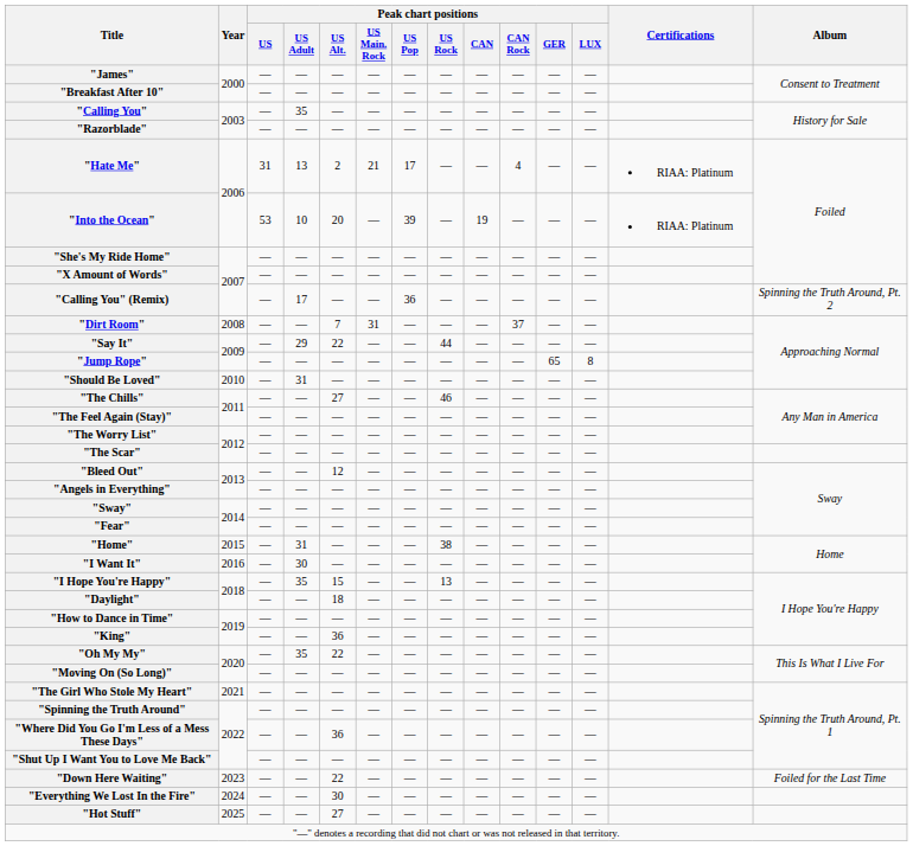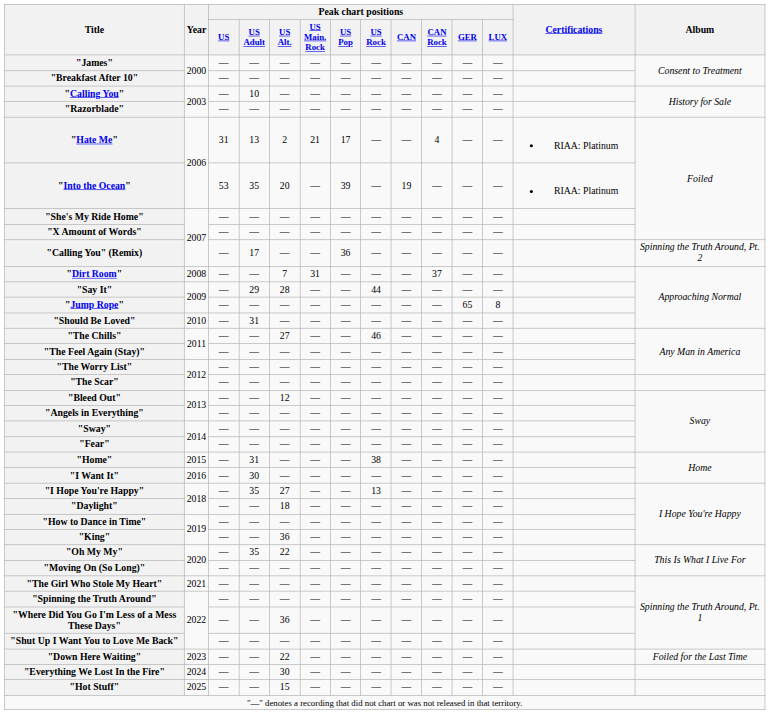 <table class="wikitable plainrowheaders" style="text-align:center;">
 <tr>
 <th scope="col" rowspan="2" style="width:18em;">Title</th>
 <th scope="col" rowspan="2">Year</th>
 <th scope="col" colspan="10">Peak chart positions</th>
 <th scope="col" rowspan="2" style="width:12em;"><a href='#'>Certifications</a></th>
 <th scope="col" rowspan="2">Album</th>
 </tr>
 <tr>
 <th scope="col" style="width:3em;font-size:90%;"><a href='#'>US</a><br></th>
 <th scope="col" style="width:3em;font-size:90%;"><a href='#'>US<br>Adult</a><br></th>
 <th scope="col" style="width:3em;font-size:90%;"><a href='#'>US<br>Alt.</a><br></th>
 <th scope="col" style="width:3em;font-size:90%;"><a href='#'>US<br>Main.<br>Rock</a><br></th>
 <th scope="col" style="width:3em;font-size:90%;"><a href='#'>US<br>Pop</a><br></th>
 <th scope="col" style="width:3em;font-size:90%;"><a href='#'>US<br>Rock</a><br></th>
 <th scope="col" style="width:3em;font-size:90%;"><a href='#'>CAN</a><br></th>
 <th scope="col" style="width:3em;font-size:90%;"><a href='#'>CAN<br>Rock</a><br></th>
 <th scope="col" style="width:3em;font-size:90%;"><a href='#'>GER</a><br></th>
 <th scope="col" style="width:3em;font-size:90%;"><a href='#'>LUX</a><br></th>
 </tr>
 <tr>
 <th scope="row">"James"</th>
 <td rowspan="2">2000</td>
 <td>—</td>
 <td>—</td>
 <td>—</td>
 <td>—</td>
 <td>—</td>
 <td>—</td>
 <td>—</td>
 <td>—</td>
 <td>—</td>
 <td>—</td>
 <td></td>
 <td rowspan="2"><em>Consent to Treatment</em></td>
 </tr>
 <tr>
 <th scope="row">"Breakfast After 10"</th>
 <td>—</td>
 <td>—</td>
 <td>—</td>
 <td>—</td>
 <td>—</td>
 <td>—</td>
 <td>—</td>
 <td>—</td>
 <td>—</td>
 <td>—</td>
 <td></td>
 </tr>
 <tr>
 <th scope="row">"<a href='#'>Calling You</a>"</th>
 <td rowspan="2">2003</td>
 <td>—</td>
-<td>35</td>
+<td>10</td>
 <td>—</td>
 <td>—</td>
 <td>—</td>
 <td>—</td>
 <td>—</td>
 <td>—</td>
 <td>—</td>
 <td>—</td>
 <td></td>
 <td rowspan="2"><em>History for Sale</em></td>
 </tr>
 <tr>
 <th scope="row">"Razorblade"</th>
 <td>—</td>
 <td>—</td>
 <td>—</td>
 <td>—</td>
 <td>—</td>
 <td>—</td>
 <td>—</td>
 <td>—</td>
 <td>—</td>
 <td>—</td>
 <td></td>
 </tr>
 <tr>
 <th scope="row">"<a href='#'>Hate Me</a>"</th>
 <td rowspan="2">2006</td>
 <td>31</td>
 <td>13</td>
 <td>2</td>
 <td>21</td>
 <td>17</td>
 <td>—</td>
 <td>—</td>
 <td>4</td>
 <td>—</td>
 <td>—</td>
 <td><br><ul><li>RIAA: Platinum</li></ul></td>
 <td rowspan="4"><em>Foiled</em></td>
 </tr>
 <tr>
 <th scope="row">"<a href='#'>Into the Ocean</a>"</th>
 <td>53</td>
-<td>10</td>
+<td>35</td>
 <td>20</td>
 <td>—</td>
 <td>39</td>
 <td>—</td>
 <td>19</td>
 <td>—</td>
 <td>—</td>
 <td>—</td>
 <td><br><ul><li>RIAA: Platinum</li></ul></td>
 </tr>
 <tr>
 <th scope="row">"She's My Ride Home"</th>
 <td rowspan="3">2007</td>
 <td>—</td>
 <td>—</td>
 <td>—</td>
 <td>—</td>
 <td>—</td>
 <td>—</td>
 <td>—</td>
 <td>—</td>
 <td>—</td>
 <td>—</td>
 <td></td>
 </tr>
 <tr>
 <th scope="row">"X Amount of Words"</th>
 <td>—</td>
 <td>—</td>
 <td>—</td>
 <td>—</td>
 <td>—</td>
 <td>—</td>
 <td>—</td>
 <td>—</td>
 <td>—</td>
 <td>—</td>
 <td></td>
 </tr>
 <tr>
 <th scope="row">"Calling You" (Remix)</th>
 <td>—</td>
 <td>17</td>
 <td>—</td>
 <td>—</td>
 <td>36</td>
 <td>—</td>
 <td>—</td>
 <td>—</td>
 <td>—</td>
 <td>—</td>
 <td></td>
 <td><em>Spinning the Truth Around, Pt. 2</em></td>
 </tr>
 <tr>
 <th scope="row">"<a href='#'>Dirt Room</a>"</th>
 <td>2008</td>
 <td>—</td>
 <td>—</td>
 <td>7</td>
 <td>31</td>
 <td>—</td>
 <td>—</td>
 <td>—</td>
 <td>37</td>
 <td>—</td>
 <td>—</td>
 <td></td>
 <td rowspan="4"><em>Approaching Normal</em></td>
 </tr>
 <tr>
 <th scope="row">"Say It"</th>
 <td rowspan="2">2009</td>
 <td>—</td>
 <td>29</td>
-<td>22</td>
+<td>28</td>
 <td>—</td>
 <td>—</td>
 <td>44</td>
 <td>—</td>
 <td>—</td>
 <td>—</td>
 <td>—</td>
 <td></td>
 </tr>
 <tr>
 <th scope="row">"<a href='#'>Jump Rope</a>"</th>
 <td>—</td>
 <td>—</td>
 <td>—</td>
 <td>—</td>
 <td>—</td>
 <td>—</td>
 <td>—</td>
 <td>—</td>
 <td>65</td>
 <td>8</td>
 <td></td>
 </tr>
 <tr>
 <th scope="row">"Should Be Loved"</th>
 <td>2010</td>
 <td>—</td>
 <td>31</td>
 <td>—</td>
 <td>—</td>
 <td>—</td>
 <td>—</td>
 <td>—</td>
 <td>—</td>
 <td>—</td>
 <td>—</td>
 <td></td>
 </tr>
 <tr>
 <th scope="row">"The Chills"</th>
 <td rowspan="2">2011</td>
 <td>—</td>
 <td>—</td>
 <td>27</td>
 <td>—</td>
 <td>—</td>
 <td>46</td>
 <td>—</td>
 <td>—</td>
 <td>—</td>
 <td>—</td>
 <td></td>
 <td rowspan="3"><em>Any Man in America</em></td>
 </tr>
 <tr>
 <th scope="row">"The Feel Again (Stay)"</th>
 <td>—</td>
 <td>—</td>
 <td>—</td>
 <td>—</td>
 <td>—</td>
 <td>—</td>
 <td>—</td>
 <td>—</td>
 <td>—</td>
 <td>—</td>
 <td></td>
 </tr>
 <tr>
 <th scope="row">"The Worry List"</th>
 <td rowspan="2">2012</td>
 <td>—</td>
 <td>—</td>
 <td>—</td>
 <td>—</td>
 <td>—</td>
 <td>—</td>
 <td>—</td>
 <td>—</td>
 <td>—</td>
 <td>—</td>
 <td></td>
 </tr>
 <tr>
 <th scope="row">"The Scar"</th>
 <td>—</td>
 <td>—</td>
 <td>—</td>
 <td>—</td>
 <td>—</td>
 <td>—</td>
 <td>—</td>
 <td>—</td>
 <td>—</td>
 <td>—</td>
 <td></td>
 <td></td>
 </tr>
 <tr>
 <th scope="row">"Bleed Out"</th>
 <td rowspan="2">2013</td>
 <td>—</td>
 <td>—</td>
 <td>12</td>
 <td>—</td>
 <td>—</td>
 <td>—</td>
 <td>—</td>
 <td>—</td>
 <td>—</td>
 <td>—</td>
 <td></td>
 <td rowspan="4"><em>Sway</em></td>
 </tr>
 <tr>
 <th scope="row">"Angels in Everything"</th>
 <td>—</td>
 <td>—</td>
 <td>—</td>
 <td>—</td>
 <td>—</td>
 <td>—</td>
 <td>—</td>
 <td>—</td>
 <td>—</td>
 <td>—</td>
 <td></td>
 </tr>
 <tr>
 <th scope="row">"Sway"</th>
 <td rowspan="2">2014</td>
 <td>—</td>
 <td>—</td>
 <td>—</td>
 <td>—</td>
 <td>—</td>
 <td>—</td>
 <td>—</td>
 <td>—</td>
 <td>—</td>
 <td>—</td>
 <td></td>
 </tr>
 <tr>
 <th scope="row">"Fear"</th>
 <td>—</td>
 <td>—</td>
 <td>—</td>
 <td>—</td>
 <td>—</td>
 <td>—</td>
 <td>—</td>
 <td>—</td>
 <td>—</td>
 <td>—</td>
 <td></td>
 </tr>
 <tr>
 <th scope="row">"Home"</th>
 <td>2015</td>
 <td>—</td>
 <td>31</td>
 <td>—</td>
 <td>—</td>
 <td>—</td>
 <td>38</td>
 <td>—</td>
 <td>—</td>
 <td>—</td>
 <td>—</td>
 <td></td>
 <td rowspan="2"><em>Home</em></td>
 </tr>
 <tr>
 <th scope="row">"I Want It"</th>
 <td>2016</td>
 <td>—</td>
 <td>30</td>
 <td>—</td>
 <td>—</td>
 <td>—</td>
 <td>—</td>
 <td>—</td>
 <td>—</td>
 <td>—</td>
 <td>—</td>
 <td></td>
 </tr>
 <tr>
 <th scope="row">"I Hope You're Happy"</th>
 <td rowspan="2">2018</td>
 <td>—</td>
 <td>35</td>
-<td>15</td>
+<td>27</td>
 <td>—</td>
 <td>—</td>
 <td>13</td>
 <td>—</td>
 <td>—</td>
 <td>—</td>
 <td>—</td>
 <td></td>
 <td rowspan="4"><em>I Hope You're Happy</em></td>
 </tr>
 <tr>
 <th scope="row">"Daylight"</th>
 <td>—</td>
 <td>—</td>
 <td>18</td>
 <td>—</td>
 <td>—</td>
 <td>—</td>
 <td>—</td>
 <td>—</td>
 <td>—</td>
 <td>—</td>
 <td></td>
 </tr>
 <tr>
 <th scope="row">"How to Dance in Time"</th>
 <td rowspan="2">2019</td>
 <td>—</td>
 <td>—</td>
 <td>—</td>
 <td>—</td>
 <td>—</td>
 <td>—</td>
 <td>—</td>
 <td>—</td>
 <td>—</td>
 <td>—</td>
 <td></td>
 </tr>
 <tr>
 <th scope="row">"King"</th>
 <td>—</td>
 <td>—</td>
 <td>36</td>
 <td>—</td>
 <td>—</td>
 <td>—</td>
 <td>—</td>
 <td>—</td>
 <td>—</td>
 <td>—</td>
 <td></td>
 </tr>
 <tr>
 <th scope="row">"Oh My My"</th>
 <td rowspan="2">2020</td>
 <td>—</td>
 <td>35</td>
 <td>22</td>
 <td>—</td>
 <td>—</td>
 <td>—</td>
 <td>—</td>
 <td>—</td>
 <td>—</td>
 <td>—</td>
 <td></td>
 <td rowspan="2"><em>This Is What I Live For</em></td>
 </tr>
 <tr>
 <th scope="row">"Moving On (So Long)"</th>
 <td>—</td>
 <td>—</td>
 <td>—</td>
 <td>—</td>
 <td>—</td>
 <td>—</td>
 <td>—</td>
 <td>—</td>
 <td>—</td>
 <td>—</td>
 <td></td>
 </tr>
 <tr>
 <th scope="row">"The Girl Who Stole My Heart"</th>
 <td>2021</td>
 <td>—</td>
 <td>—</td>
 <td>—</td>
 <td>—</td>
 <td>—</td>
 <td>—</td>
 <td>—</td>
 <td>—</td>
 <td>—</td>
 <td>—</td>
 <td></td>
 <td rowspan="4"><em>Spinning the Truth Around, Pt. 1</em></td>
 </tr>
 <tr>
 <th scope="row">"Spinning the Truth Around"</th>
 <td rowspan="3">2022</td>
 <td>—</td>
 <td>—</td>
 <td>—</td>
 <td>—</td>
 <td>—</td>
 <td>—</td>
 <td>—</td>
 <td>—</td>
 <td>—</td>
 <td>—</td>
 <td></td>
 </tr>
 <tr>
 <th scope="row">"Where Did You Go I'm Less of a Mess These Days"</th>
 <td>—</td>
 <td>—</td>
 <td>36</td>
 <td>—</td>
 <td>—</td>
 <td>—</td>
 <td>—</td>
 <td>—</td>
 <td>—</td>
 <td>—</td>
 <td></td>
 </tr>
 <tr>
 <th scope="row">"Shut Up I Want You to Love Me Back"</th>
 <td>—</td>
 <td>—</td>
 <td>—</td>
 <td>—</td>
 <td>—</td>
 <td>—</td>
 <td>—</td>
 <td>—</td>
 <td>—</td>
 <td>—</td>
 </tr>
 <tr>
 <th scope="row">"Down Here Waiting"</th>
 <td>2023</td>
 <td>—</td>
 <td>—</td>
 <td>22</td>
 <td>—</td>
 <td>—</td>
 <td>—</td>
 <td>—</td>
 <td>—</td>
 <td>—</td>
 <td>—</td>
 <td></td>
 <td><em>Foiled for the Last Time</em></td>
 </tr>
 <tr>
 <th scope="row">"Everything We Lost In the Fire"</th>
 <td>2024</td>
 <td>—</td>
 <td>—</td>
 <td>30</td>
 <td>—</td>
 <td>—</td>
 <td>—</td>
 <td>—</td>
 <td>—</td>
 <td>—</td>
 <td>—</td>
 <td></td>
 <td></td>
 </tr>
 <tr>
 <th scope="row">"Hot Stuff"</th>
 <td>2025</td>
 <td>—</td>
 <td>—</td>
-<td>27</td>
+<td>15</td>
 <td>—</td>
 <td>—</td>
 <td>—</td>
 <td>—</td>
 <td>—</td>
 <td>—</td>
 <td>—</td>
 <td></td>
 <td></td>
 </tr>
 <tr>
 <td colspan="14" style="font-size:90%">"—" denotes a recording that did not chart or was not released in that territory.</td>
 </tr>
 </table>
